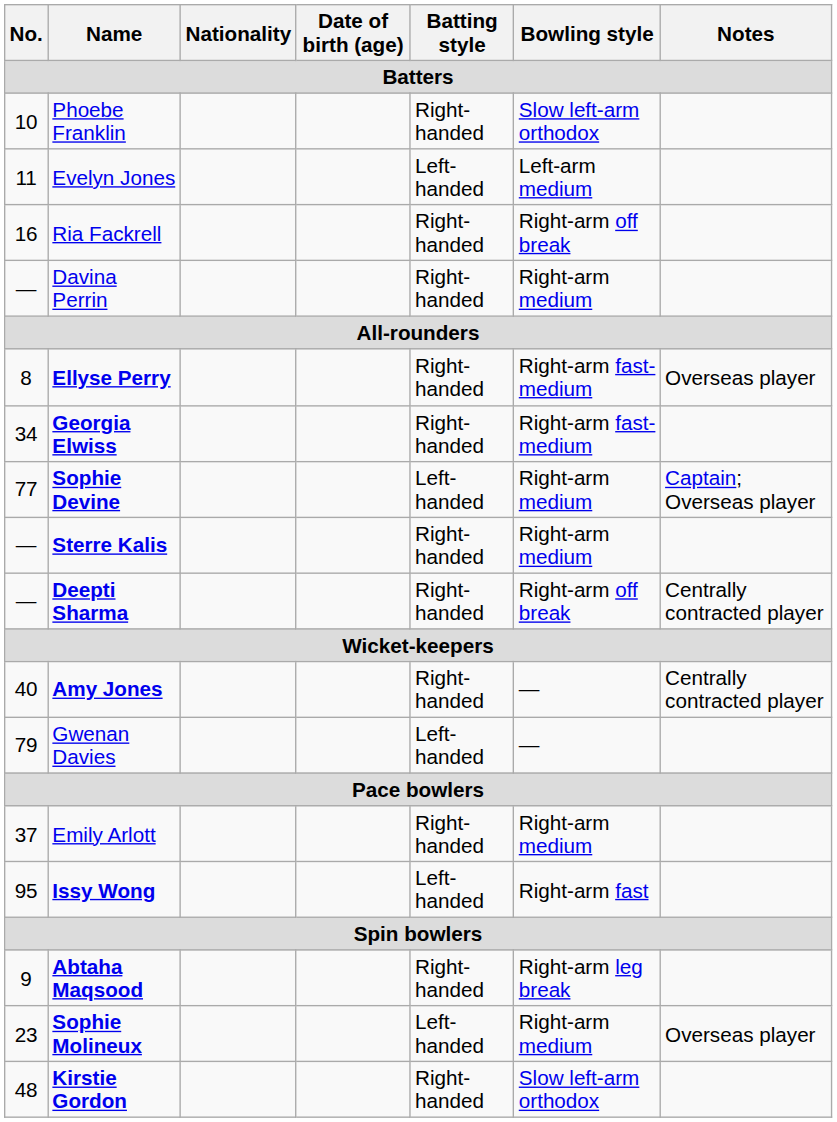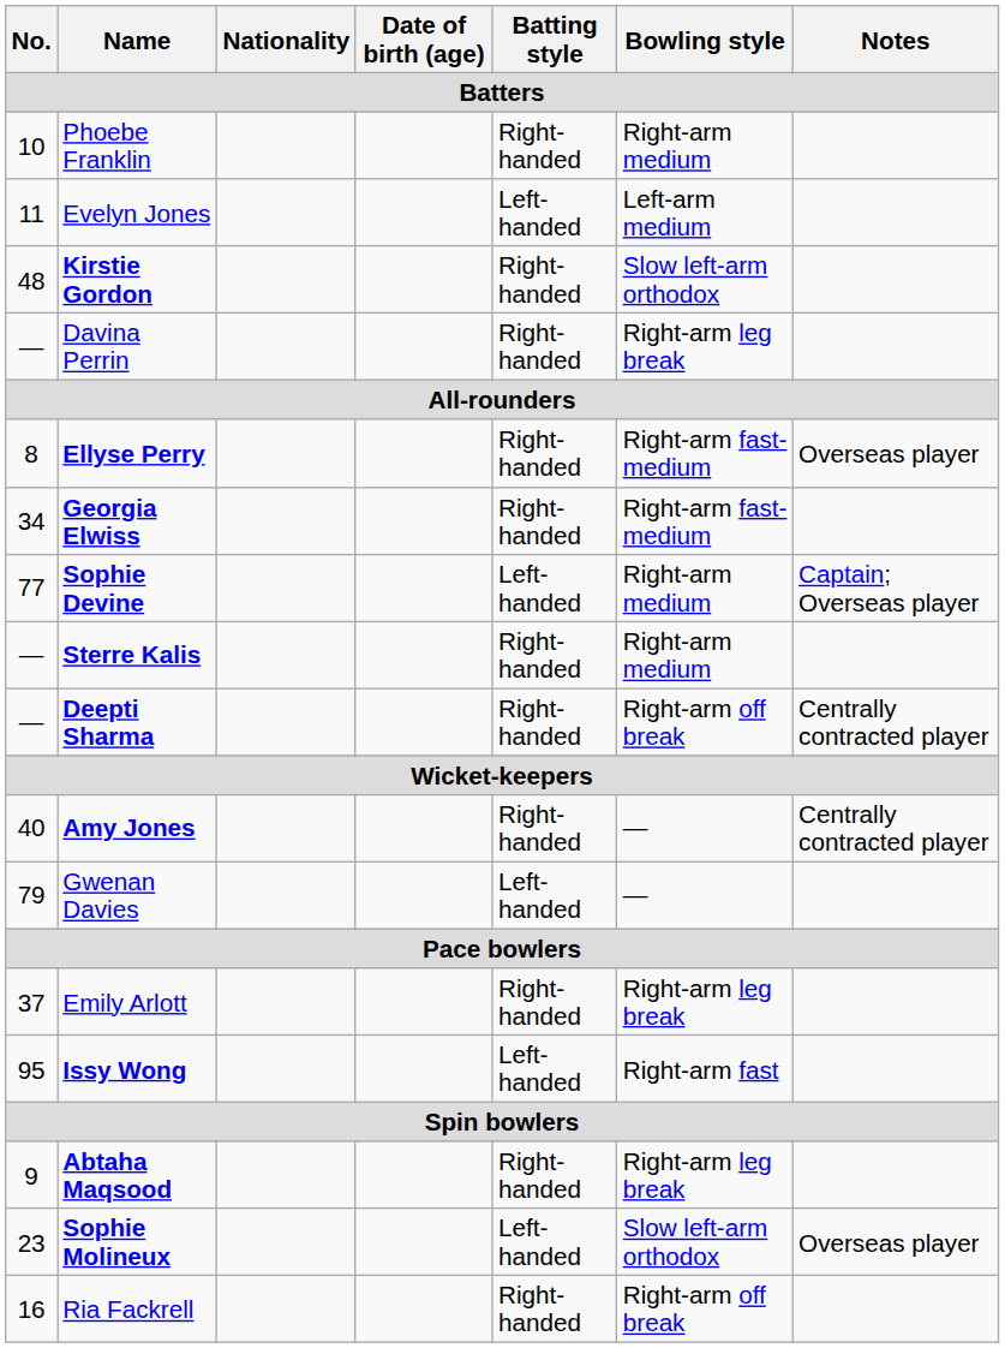 <table class="wikitable" style="font-size:95%;">
 <tr>
 <th>No.</th>
 <th>Name</th>
 <th>Nationality</th>
 <th>Date of birth (age)</th>
 <th>Batting style</th>
 <th>Bowling style</th>
 <th>Notes</th>
 </tr>
 <tr>
 <th colspan="7" style="background: #DCDCDC" align=right>Batters</th>
 </tr>
 <tr>
 <td style="text-align:center">10</td>
 <td><a href='#'>Phoebe Franklin</a></td>
 <td></td>
 <td></td>
 <td>Right-handed</td>
-<td><a href='#'>Slow left-arm orthodox</a></td>
+<td>Right-arm <a href='#'>medium</a></td>
 <td></td>
 </tr>
 <tr>
 <td style="text-align:center">11</td>
 <td><a href='#'>Evelyn Jones</a></td>
 <td></td>
 <td></td>
 <td>Left-handed</td>
 <td>Left-arm <a href='#'>medium</a></td>
 <td></td>
 </tr>
 <tr>
-<td style="text-align:center">16</td>
-<td><a href='#'>Ria Fackrell</a></td>
+<td style="text-align:center">48</td>
+<td><strong><a href='#'>Kirstie Gordon</a></strong></td>
 <td></td>
 <td></td>
 <td>Right-handed</td>
-<td>Right-arm <a href='#'>off break</a></td>
+<td><a href='#'>Slow left-arm orthodox</a></td>
 <td></td>
 </tr>
 <tr>
 <td style="text-align:center">—</td>
 <td><a href='#'>Davina Perrin</a></td>
 <td></td>
 <td></td>
 <td>Right-handed</td>
-<td>Right-arm <a href='#'>medium</a></td>
+<td>Right-arm <a href='#'>leg break</a></td>
 <td></td>
 </tr>
 <tr>
 <th colspan="7" style="background: #DCDCDC" align=right>All-rounders</th>
 </tr>
 <tr>
 <td style="text-align:center">8</td>
 <td><strong><a href='#'>Ellyse Perry</a></strong></td>
 <td></td>
 <td></td>
 <td>Right-handed</td>
 <td>Right-arm <a href='#'>fast-medium</a></td>
 <td>Overseas player</td>
 </tr>
 <tr>
 <td style="text-align:center">34</td>
 <td><strong><a href='#'>Georgia Elwiss</a></strong></td>
 <td></td>
 <td></td>
 <td>Right-handed</td>
 <td>Right-arm <a href='#'>fast-medium</a></td>
 <td></td>
 </tr>
 <tr>
 <td style="text-align:center">77</td>
 <td><strong><a href='#'>Sophie Devine</a></strong></td>
 <td></td>
 <td></td>
 <td>Left-handed</td>
 <td>Right-arm <a href='#'>medium</a></td>
 <td><a href='#'>Captain</a>; <br>Overseas player</td>
 </tr>
 <tr>
 <td style="text-align:center">—</td>
 <td><strong><a href='#'>Sterre Kalis</a></strong></td>
 <td></td>
 <td></td>
 <td>Right-handed</td>
 <td>Right-arm <a href='#'>medium</a></td>
 <td></td>
 </tr>
 <tr>
 <td style="text-align:center">—</td>
 <td><strong><a href='#'>Deepti Sharma</a></strong></td>
 <td></td>
 <td></td>
 <td>Right-handed</td>
 <td>Right-arm <a href='#'>off break</a></td>
 <td>Centrally contracted player</td>
 </tr>
 <tr>
 <th colspan="7" style="background: #DCDCDC" align=right>Wicket-keepers</th>
 </tr>
 <tr>
 <td style="text-align:center">40</td>
 <td><strong><a href='#'>Amy Jones</a></strong></td>
 <td></td>
 <td></td>
 <td>Right-handed</td>
 <td>—</td>
 <td>Centrally contracted player</td>
 </tr>
 <tr>
 <td style="text-align:center">79</td>
 <td><a href='#'>Gwenan Davies</a></td>
 <td></td>
 <td></td>
 <td>Left-handed</td>
 <td>—</td>
 <td></td>
 </tr>
 <tr>
 <th colspan="7" style="background: #DCDCDC" align=right>Pace bowlers</th>
 </tr>
 <tr>
 <td style="text-align:center">37</td>
 <td><a href='#'>Emily Arlott</a></td>
 <td></td>
 <td></td>
 <td>Right-handed</td>
-<td>Right-arm <a href='#'>medium</a></td>
+<td>Right-arm <a href='#'>leg break</a></td>
 <td></td>
 </tr>
 <tr>
 <td style="text-align:center">95</td>
 <td><strong><a href='#'>Issy Wong</a></strong></td>
 <td></td>
 <td></td>
 <td>Left-handed</td>
 <td>Right-arm <a href='#'>fast</a></td>
 <td></td>
 </tr>
 <tr>
 <th colspan="7" style="background: #DCDCDC" align=right>Spin bowlers</th>
 </tr>
 <tr>
 <td style="text-align:center">9</td>
 <td><strong><a href='#'>Abtaha Maqsood</a></strong></td>
 <td></td>
 <td></td>
 <td>Right-handed</td>
 <td>Right-arm <a href='#'>leg break</a></td>
 <td></td>
 </tr>
 <tr>
 <td style="text-align:center">23</td>
 <td><strong><a href='#'>Sophie Molineux</a></strong></td>
 <td></td>
 <td></td>
 <td>Left-handed</td>
-<td>Right-arm <a href='#'>medium</a></td>
+<td><a href='#'>Slow left-arm orthodox</a></td>
 <td>Overseas player</td>
 </tr>
 <tr>
-<td style="text-align:center">48</td>
-<td><strong><a href='#'>Kirstie Gordon</a></strong></td>
+<td style="text-align:center">16</td>
+<td><a href='#'>Ria Fackrell</a></td>
 <td></td>
 <td></td>
 <td>Right-handed</td>
-<td><a href='#'>Slow left-arm orthodox</a></td>
+<td>Right-arm <a href='#'>off break</a></td>
 <td></td>
 </tr>
 </table>
